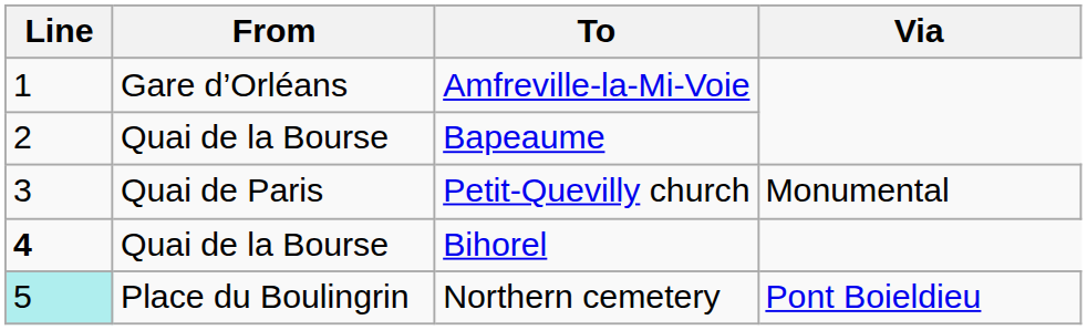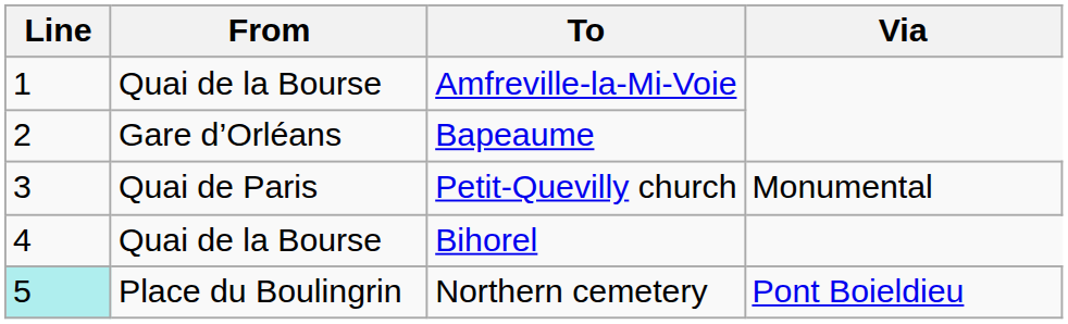 <table style="border:darkgrey;" class="wikitable sortable">
 <tr>
 <th style="width:10%;">Line</th>
 <th style="width:30%;">From</th>
 <th style="width:30%;">To</th>
 <th style="width:30%;">Via</th>
 </tr>
 <tr>
 <td>1</td>
-<td>Gare d’Orléans</td>
+<td>Quai de la Bourse</td>
 <td><a href='#'>Amfreville-la-Mi-Voie</a></td>
 </tr>
 <tr>
 <td>2</td>
-<td>Quai de la Bourse</td>
+<td>Gare d’Orléans</td>
 <td><a href='#'>Bapeaume</a></td>
 </tr>
 <tr>
 <td>3</td>
 <td>Quai de Paris</td>
 <td><a href='#'>Petit-Quevilly</a> church</td>
 <td>Monumental</td>
 </tr>
 <tr>
-<td><strong>4</strong></td>
+<td>4</td>
 <td>Quai de la Bourse</td>
 <td><a href='#'>Bihorel</a></td>
 </tr>
 <tr>
 <td style="background: paleturquoise;">5</td>
 <td>Place du Boulingrin</td>
 <td>Northern cemetery</td>
 <td><a href='#'>Pont Boieldieu</a></td>
 </tr>
 </table>
